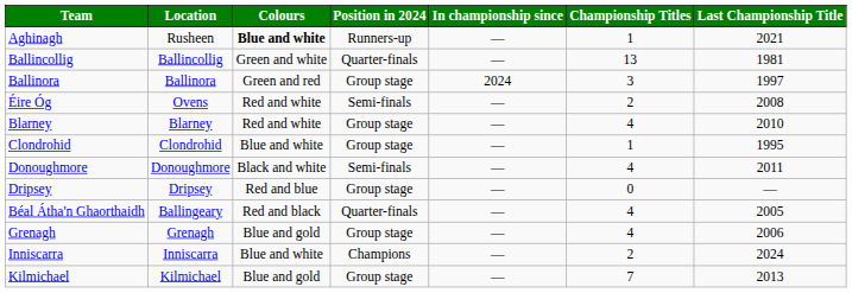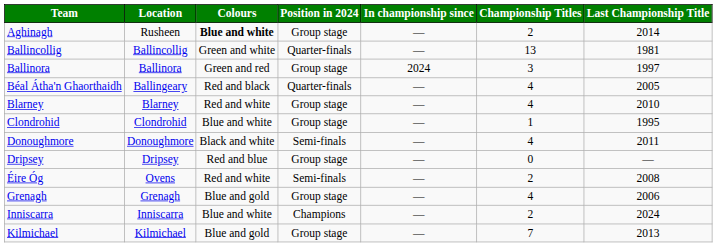 <table class="wikitable sortable" style="text-align:center">
 <tr>
 <th style="background:green;color:white;border:1px solid black">Team</th>
 <th style="background:green;color:white;border:1px solid black">Location</th>
 <th style="background:green;color:white;border:1px solid black">Colours</th>
 <th style="background:green;color:white;border:1px solid black">Position in 2024</th>
 <th style="background:green;color:white;border:1px solid black">In championship since</th>
 <th style="background:green;color:white;border:1px solid black">Championship Titles</th>
 <th style="background:green;color:white;border:1px solid black">Last Championship Title</th>
 </tr>
 <tr>
 <td style="text-align:left"> <a href='#'>Aghinagh</a></td>
 <td>Rusheen</td>
 <td><strong>Blue and white</strong></td>
-<td>Runners-up</td>
+<td>Group stage</td>
 <td>—</td>
-<td>1</td>
-<td>2021</td>
+<td>2</td>
+<td>2014</td>
 </tr>
 <tr>
 <td style="text-align:left"> <a href='#'>Ballincollig</a></td>
 <td><a href='#'>Ballincollig</a></td>
 <td>Green and white</td>
 <td>Quarter-finals</td>
 <td>—</td>
 <td>13</td>
 <td>1981</td>
 </tr>
 <tr>
 <td style="text-align:left"> <a href='#'>Ballinora</a></td>
 <td><a href='#'>Ballinora</a></td>
 <td>Green and red</td>
 <td>Group stage</td>
 <td>2024</td>
 <td>3</td>
 <td>1997</td>
 </tr>
 <tr>
-<td style="text-align:left"> <a href='#'>Éire Óg</a></td>
-<td><a href='#'>Ovens</a></td>
-<td>Red and white</td>
-<td>Semi-finals</td>
+<td style="text-align:left"> <a href='#'>Béal Átha'n Ghaorthaidh</a></td>
+<td><a href='#'>Ballingeary</a></td>
+<td>Red and black</td>
+<td>Quarter-finals</td>
 <td>—</td>
-<td>2</td>
-<td>2008</td>
+<td>4</td>
+<td>2005</td>
 </tr>
 <tr>
 <td style="text-align:left"> <a href='#'>Blarney</a></td>
 <td><a href='#'>Blarney</a></td>
 <td>Red and white</td>
 <td>Group stage</td>
 <td>—</td>
 <td>4</td>
 <td>2010</td>
 </tr>
 <tr>
 <td style="text-align:left"> <a href='#'>Clondrohid</a></td>
 <td><a href='#'>Clondrohid</a></td>
 <td>Blue and white</td>
 <td>Group stage</td>
 <td>—</td>
 <td>1</td>
 <td>1995</td>
 </tr>
 <tr>
 <td style="text-align:left"> <a href='#'>Donoughmore</a></td>
 <td><a href='#'>Donoughmore</a></td>
 <td>Black and white</td>
 <td>Semi-finals</td>
 <td>—</td>
 <td>4</td>
 <td>2011</td>
 </tr>
 <tr>
 <td style="text-align:left"> <a href='#'>Dripsey</a></td>
 <td><a href='#'>Dripsey</a></td>
 <td>Red and blue</td>
 <td>Group stage</td>
 <td>—</td>
 <td>0</td>
 <td>—</td>
 </tr>
 <tr>
-<td style="text-align:left"> <a href='#'>Béal Átha'n Ghaorthaidh</a></td>
-<td><a href='#'>Ballingeary</a></td>
-<td>Red and black</td>
-<td>Quarter-finals</td>
+<td style="text-align:left"> <a href='#'>Éire Óg</a></td>
+<td><a href='#'>Ovens</a></td>
+<td>Red and white</td>
+<td>Semi-finals</td>
 <td>—</td>
-<td>4</td>
-<td>2005</td>
+<td>2</td>
+<td>2008</td>
 </tr>
 <tr>
 <td style="text-align:left"> <a href='#'>Grenagh</a></td>
 <td><a href='#'>Grenagh</a></td>
 <td>Blue and gold</td>
 <td>Group stage</td>
 <td>—</td>
 <td>4</td>
 <td>2006</td>
 </tr>
 <tr>
 <td style="text-align:left"> <a href='#'>Inniscarra</a></td>
 <td><a href='#'>Inniscarra</a></td>
 <td>Blue and white</td>
 <td>Champions</td>
 <td>—</td>
 <td>2</td>
 <td>2024</td>
 </tr>
 <tr>
 <td style="text-align:left"> <a href='#'>Kilmichael</a></td>
 <td><a href='#'>Kilmichael</a></td>
 <td>Blue and gold</td>
 <td>Group stage</td>
 <td>—</td>
 <td>7</td>
 <td>2013</td>
 </tr>
 </table>
